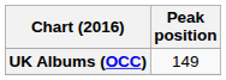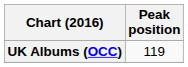 <table class="wikitable sortable plainrowheaders" style="text-align:center">
 <tr>
 <th scope="col">Chart (2016)</th>
 <th scope="col">Peak<br> position</th>
 </tr>
 <tr>
 </tr>
 <tr>
 </tr>
 <tr>
 <th scope="row">UK Albums (<a href='#'>OCC</a>)</th>
-<td>149</td>
+<td>119</td>
 </tr>
 <tr>
 </tr>
 <tr>
 </tr>
 <tr>
 </tr>
 <tr>
 </tr>
 <tr>
 </tr>
 </table>
